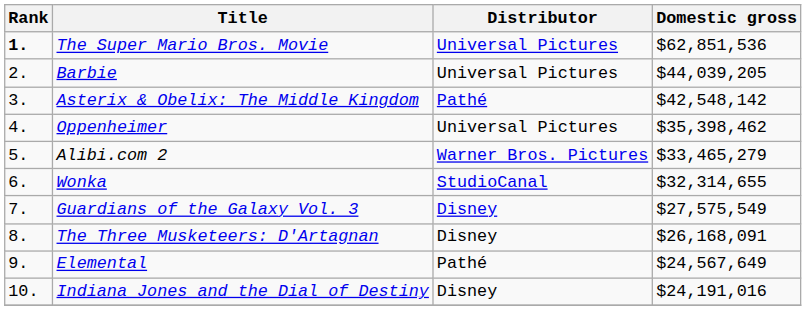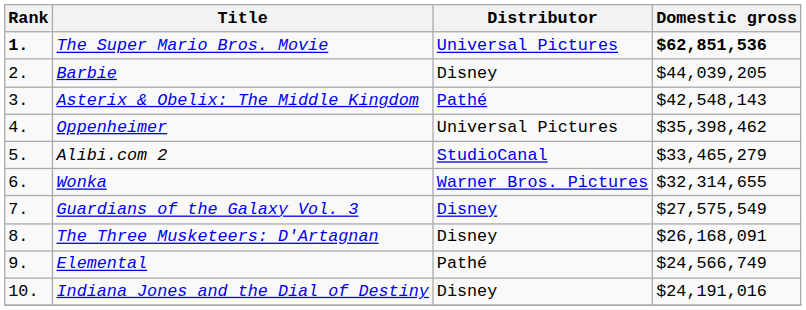 <table class="wikitable sortable" style="margin:auto; margin:auto;">
 <tr>
 <th>Rank</th>
 <th>Title</th>
 <th>Distributor</th>
 <th>Domestic gross</th>
 </tr>
 <tr>
 <td><strong>1.</strong></td>
 <td><em><a href='#'>The Super Mario Bros. Movie</a></em></td>
 <td><a href='#'>Universal Pictures</a></td>
-<td>$62,851,536</td>
+<td><strong>$62,851,536</strong></td>
 </tr>
 <tr>
 <td>2.</td>
 <td><em><a href='#'>Barbie</a></em></td>
-<td>Universal Pictures</td>
+<td>Disney</td>
 <td>$44,039,205</td>
 </tr>
 <tr>
 <td>3.</td>
 <td><em><a href='#'>Asterix & Obelix: The Middle Kingdom</a></em></td>
 <td><a href='#'>Pathé</a></td>
-<td>$42,548,142</td>
+<td>$42,548,143</td>
 </tr>
 <tr>
 <td>4.</td>
 <td><em><a href='#'>Oppenheimer</a></em></td>
 <td>Universal Pictures</td>
 <td>$35,398,462</td>
 </tr>
 <tr>
 <td>5.</td>
 <td><em>Alibi.com 2</em></td>
-<td><a href='#'>Warner Bros. Pictures</a></td>
+<td><a href='#'>StudioCanal</a></td>
 <td>$33,465,279</td>
 </tr>
 <tr>
 <td>6.</td>
 <td><em><a href='#'>Wonka</a></em></td>
-<td><a href='#'>StudioCanal</a></td>
+<td><a href='#'>Warner Bros. Pictures</a></td>
 <td>$32,314,655</td>
 </tr>
 <tr>
 <td>7.</td>
 <td><em><a href='#'>Guardians of the Galaxy Vol. 3</a></em></td>
 <td><a href='#'>Disney</a></td>
 <td>$27,575,549</td>
 </tr>
 <tr>
 <td>8.</td>
 <td><em><a href='#'>The Three Musketeers: D'Artagnan</a></em></td>
 <td>Disney</td>
 <td>$26,168,091</td>
 </tr>
 <tr>
 <td>9.</td>
 <td><em><a href='#'>Elemental</a></em></td>
 <td>Pathé</td>
-<td>$24,567,649</td>
+<td>$24,566,749</td>
 </tr>
 <tr>
 <td>10.</td>
 <td><em><a href='#'>Indiana Jones and the Dial of Destiny</a></em></td>
 <td>Disney</td>
 <td>$24,191,016</td>
 </tr>
 <tr>
 </tr>
 </table>
